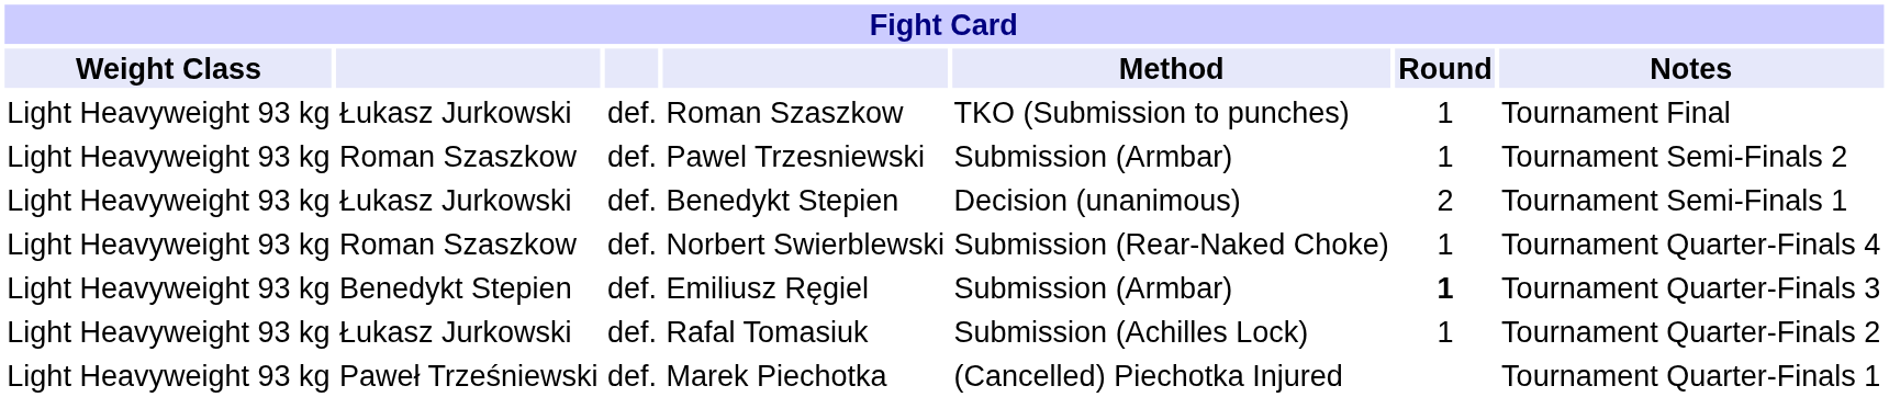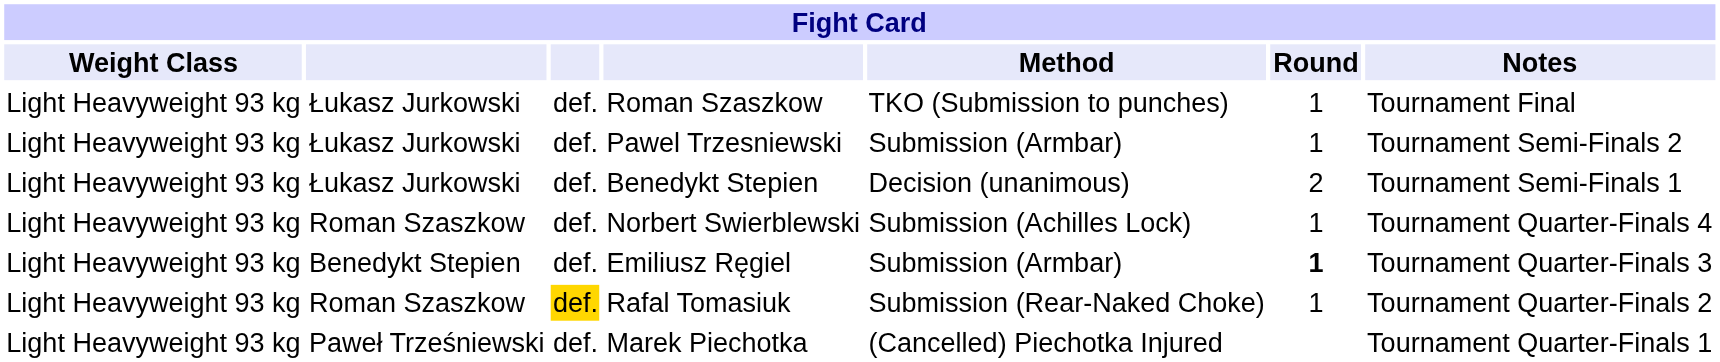 <table class="toccolours" style="font-size: 80%;">
 <tr>
 <th colspan="8" style="background-color: #ccf; color: #000080; text-align: center;"><strong>Fight Card</strong></th>
 </tr>
 <tr>
 <th colspan="1" style="background-color: #E6E8FA; color: #000000; text-align: center;">Weight Class</th>
 <th colspan="1" style="background-color: #E6E8FA; color: #000000; text-align: center;"></th>
 <th colspan="1" style="background-color: #E6E8FA; color: #000000; text-align: center;"></th>
 <th colspan="1" style="background-color: #E6E8FA; color: #000000; text-align: center;"></th>
 <th colspan="1" style="background-color: #E6E8FA; color: #000000; text-align: center;">Method</th>
 <th colspan="1" style="background-color: #E6E8FA; color: #000000; text-align: center;">Round</th>
 <th colspan="1" style="background-color: #E6E8FA; color: #000000; text-align: center;">Notes</th>
 </tr>
 <tr>
 <td>Light Heavyweight 93 kg</td>
 <td> Łukasz Jurkowski</td>
 <td align=center>def.</td>
 <td> Roman Szaszkow</td>
 <td>TKO (Submission to punches)</td>
 <td align=center>1</td>
 <td>Tournament Final</td>
 </tr>
 <tr>
 <td>Light Heavyweight 93 kg</td>
-<td> Roman Szaszkow</td>
+<td> Łukasz Jurkowski</td>
 <td align=center>def.</td>
 <td> Pawel Trzesniewski</td>
 <td>Submission (Armbar)</td>
 <td align=center>1</td>
 <td>Tournament Semi-Finals 2</td>
 </tr>
 <tr>
 <td>Light Heavyweight 93 kg</td>
 <td> Łukasz Jurkowski</td>
 <td align=center>def.</td>
 <td> Benedykt Stepien</td>
 <td>Decision (unanimous)</td>
 <td align=center>2</td>
 <td>Tournament Semi-Finals 1</td>
 </tr>
 <tr>
 <td>Light Heavyweight 93 kg</td>
 <td> Roman Szaszkow</td>
 <td align=center>def.</td>
 <td> Norbert Swierblewski</td>
-<td>Submission (Rear-Naked Choke)</td>
+<td>Submission (Achilles Lock)</td>
 <td align=center>1</td>
 <td>Tournament Quarter-Finals 4</td>
 </tr>
 <tr>
 <td>Light Heavyweight 93 kg</td>
 <td> Benedykt Stepien</td>
 <td align=center>def.</td>
 <td> Emiliusz Ręgiel</td>
 <td>Submission (Armbar)</td>
 <td align=center><strong>1</strong></td>
 <td>Tournament Quarter-Finals 3</td>
 </tr>
 <tr>
 <td>Light Heavyweight 93 kg</td>
-<td> Łukasz Jurkowski</td>
-<td align=center>def.</td>
+<td> Roman Szaszkow</td>
+<td align=center style="background: gold;">def.</td>
 <td> Rafal Tomasiuk</td>
-<td>Submission (Achilles Lock)</td>
+<td>Submission (Rear-Naked Choke)</td>
 <td align=center>1</td>
 <td>Tournament Quarter-Finals 2</td>
 </tr>
 <tr>
 <td>Light Heavyweight 93 kg</td>
 <td> Paweł Trześniewski</td>
 <td align=center>def.</td>
 <td> Marek Piechotka</td>
 <td>(Cancelled) Piechotka Injured</td>
 <td align=center></td>
 <td>Tournament Quarter-Finals 1</td>
 </tr>
 <tr>
 </tr>
 </table>
